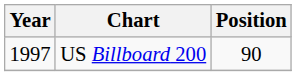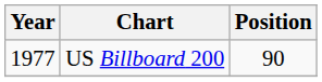 <table class="wikitable" style="text-align:center">
 <tr>
 <th>Year</th>
 <th>Chart</th>
 <th>Position</th>
 </tr>
 <tr>
-<td>1997</td>
+<td>1977</td>
 <td align="left">US <a href='#'><em>Billboard</em> 200</a></td>
 <td>90</td>
 </tr>
 <tr>
 </tr>
 </table>
